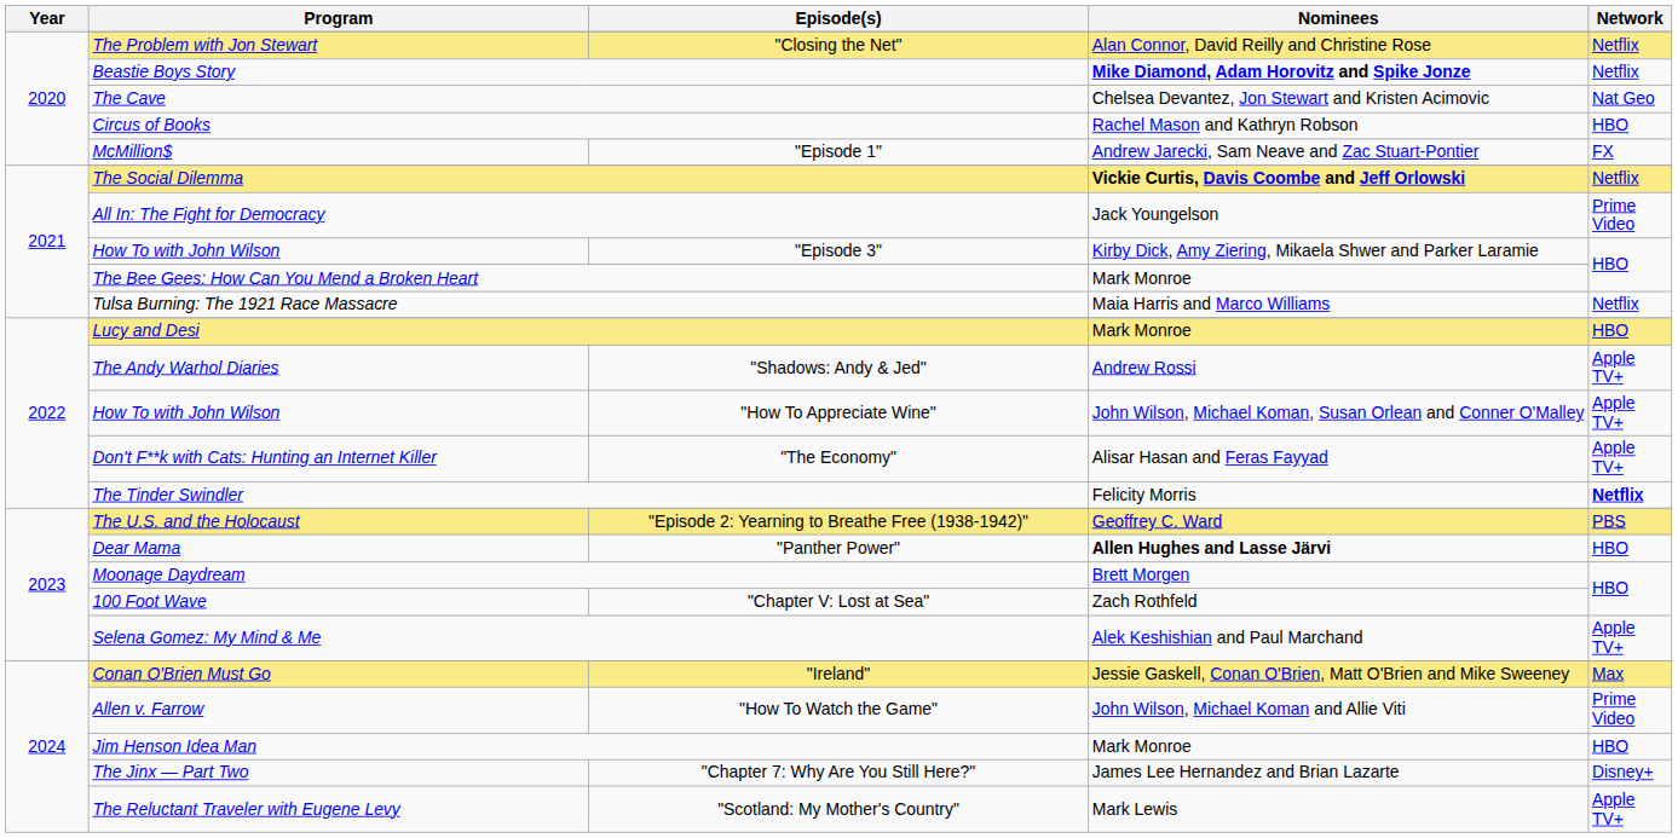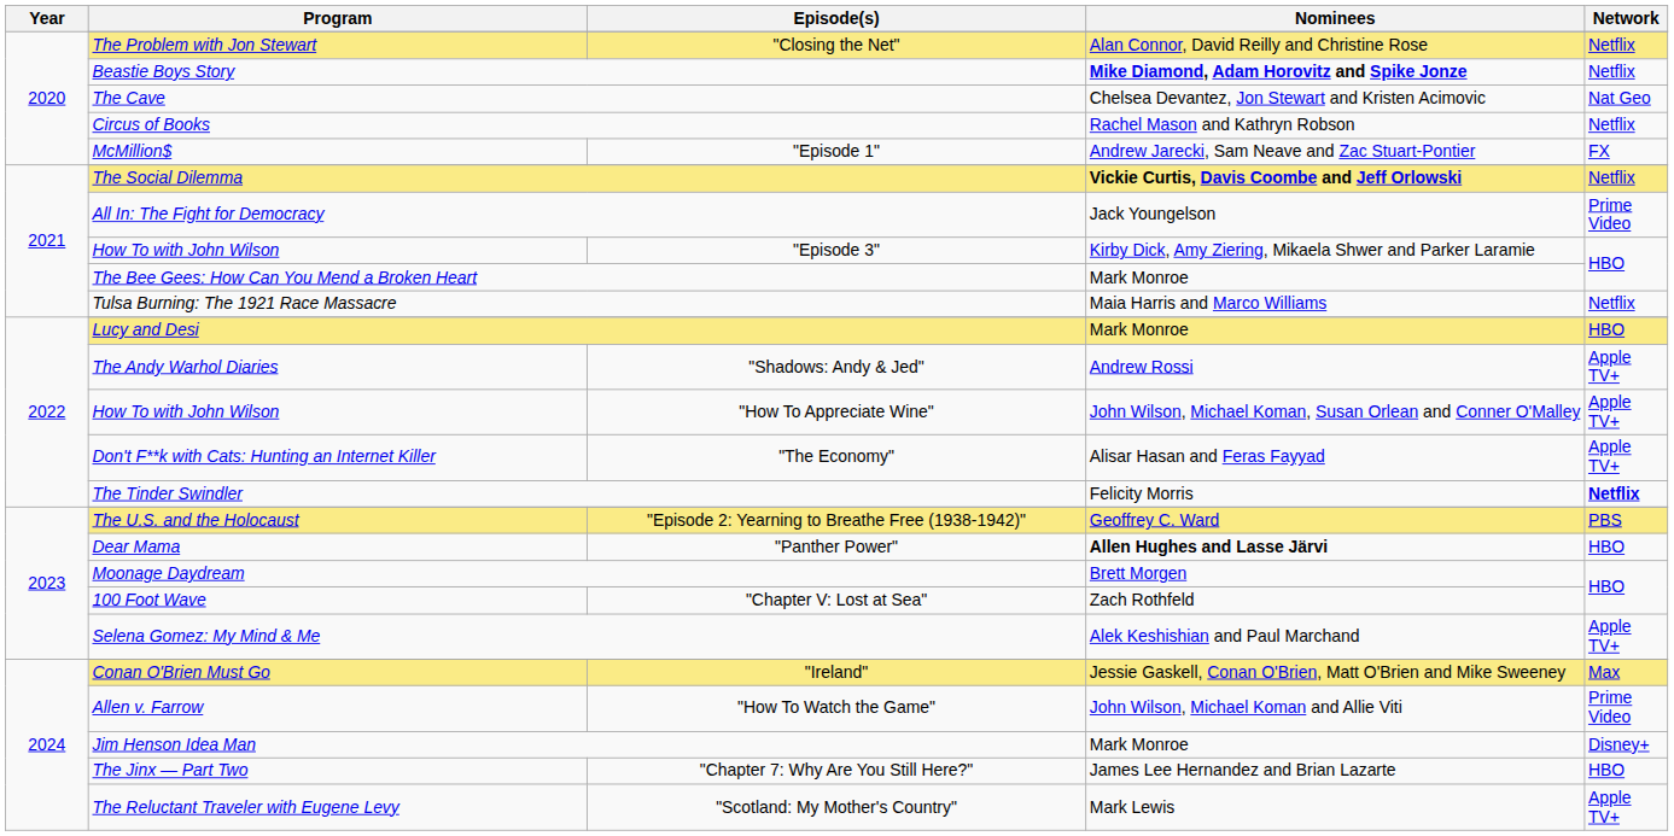 <table class="wikitable" style="width:100%">
 <tr style="background:#bebebe;">
 <th style="width:5%;">Year</th>
 <th style="width:30%;">Program</th>
 <th style="width:30%;">Episode(s)</th>
 <th style="width:30%;">Nominees</th>
 <th style="width:5%;">Network</th>
 </tr>
 <tr>
 <td rowspan="6" align=center><a href='#'>2020</a><br></td>
 </tr>
 <tr style="background:#FAEB86;">
 <td><em><a href='#'>The Problem with Jon Stewart</a></em></td>
 <td align=center>"Closing the Net"</td>
 <td><a href='#'>Alan Connor</a>, David Reilly and Christine Rose</td>
 <td><a href='#'>Netflix</a></td>
 </tr>
 <tr>
 <td colspan=2><em><a href='#'>Beastie Boys Story</a></em></td>
 <td><strong><a href='#'>Mike Diamond</a>, <a href='#'>Adam Horovitz</a> and <a href='#'>Spike Jonze</a></strong></td>
 <td><a href='#'>Netflix</a></td>
 </tr>
 <tr>
 <td colspan=2><em><a href='#'>The Cave</a></em></td>
 <td>Chelsea Devantez, <a href='#'>Jon Stewart</a> and Kristen Acimovic</td>
 <td><a href='#'>Nat Geo</a></td>
 </tr>
 <tr>
 <td colspan=2><em><a href='#'>Circus of Books</a></em></td>
 <td><a href='#'>Rachel Mason</a> and Kathryn Robson</td>
-<td><a href='#'>HBO</a></td>
+<td><a href='#'>Netflix</a></td>
 </tr>
 <tr>
 <td><em><a href='#'>McMillion$</a></em></td>
 <td align=center>"Episode 1"</td>
 <td><a href='#'>Andrew Jarecki</a>, Sam Neave and <a href='#'>Zac Stuart-Pontier</a></td>
 <td><a href='#'>FX</a></td>
 </tr>
 <tr>
 <td rowspan="6" align=center><a href='#'>2021</a><br></td>
 </tr>
 <tr style="background:#FAEB86;">
 <td colspan=2><em><a href='#'>The Social Dilemma</a></em></td>
 <td><strong>Vickie Curtis, <a href='#'>Davis Coombe</a> and <a href='#'>Jeff Orlowski</a></strong></td>
 <td><a href='#'>Netflix</a></td>
 </tr>
 <tr>
 <td colspan=2><em><a href='#'>All In: The Fight for Democracy</a></em></td>
 <td>Jack Youngelson</td>
 <td><a href='#'>Prime Video</a></td>
 </tr>
 <tr>
 <td><em><a href='#'>How To with John Wilson</a></em></td>
 <td align=center>"Episode 3"</td>
 <td><a href='#'>Kirby Dick</a>, <a href='#'>Amy Ziering</a>, Mikaela Shwer and Parker Laramie</td>
 <td rowspan=2><a href='#'>HBO</a></td>
 </tr>
 <tr>
 <td colspan=2><em><a href='#'>The Bee Gees: How Can You Mend a Broken Heart</a></em></td>
 <td>Mark Monroe</td>
 </tr>
 <tr>
 <td colspan=2><em>Tulsa Burning: The 1921 Race Massacre</em></td>
 <td>Maia Harris and <a href='#'>Marco Williams</a></td>
 <td><a href='#'>Netflix</a></td>
 </tr>
 <tr>
 <td rowspan="6" align=center><a href='#'>2022</a><br></td>
 </tr>
 <tr style="background:#FAEB86;">
 <td colspan=2><em><a href='#'>Lucy and Desi</a></em></td>
 <td>Mark Monroe</td>
 <td><a href='#'>HBO</a></td>
 </tr>
 <tr>
 <td><em><a href='#'>The Andy Warhol Diaries</a></em></td>
 <td align=center>"Shadows: Andy & Jed"</td>
 <td><a href='#'>Andrew Rossi</a></td>
 <td><a href='#'>Apple TV+</a></td>
 </tr>
 <tr>
 <td><em><a href='#'>How To with John Wilson</a></em></td>
 <td align=center>"How To Appreciate Wine"</td>
 <td><a href='#'>John Wilson</a>, <a href='#'>Michael Koman</a>, <a href='#'>Susan Orlean</a> and <a href='#'>Conner O'Malley</a></td>
 <td><a href='#'>Apple TV+</a></td>
 </tr>
 <tr>
 <td><em><a href='#'>Don't F**k with Cats: Hunting an Internet Killer</a></em></td>
 <td align=center>"The Economy"</td>
 <td>Alisar Hasan and <a href='#'>Feras Fayyad</a></td>
 <td><a href='#'>Apple TV+</a></td>
 </tr>
 <tr>
 <td colspan=2><em><a href='#'>The Tinder Swindler</a></em></td>
 <td>Felicity Morris</td>
 <td><strong><a href='#'>Netflix</a></strong></td>
 </tr>
 <tr>
 <td rowspan="6" align=center><a href='#'>2023</a><br></td>
 </tr>
 <tr style="background:#FAEB86;">
 <td><em><a href='#'>The U.S. and the Holocaust</a></em></td>
 <td align=center>"Episode 2: Yearning to Breathe Free (1938-1942)"</td>
 <td><a href='#'>Geoffrey C. Ward</a></td>
 <td><a href='#'>PBS</a></td>
 </tr>
 <tr>
 <td><em><a href='#'>Dear Mama</a></em></td>
 <td align=center>"Panther Power"</td>
 <td><strong>Allen Hughes and Lasse Järvi</strong></td>
 <td><a href='#'>HBO</a></td>
 </tr>
 <tr>
 <td colspan="2"><em><a href='#'>Moonage Daydream</a></em></td>
 <td><a href='#'>Brett Morgen</a></td>
 <td rowspan="2"><a href='#'>HBO</a></td>
 </tr>
 <tr>
 <td><em><a href='#'>100 Foot Wave</a></em></td>
 <td align=center>"Chapter V: Lost at Sea"</td>
 <td>Zach Rothfeld</td>
 </tr>
 <tr>
 <td colspan="2"><em><a href='#'>Selena Gomez: My Mind & Me</a></em></td>
 <td><a href='#'>Alek Keshishian</a> and Paul Marchand</td>
 <td><a href='#'>Apple TV+</a></td>
 </tr>
 <tr>
 <td rowspan="6" align=center><a href='#'>2024</a><br></td>
 </tr>
 <tr style="background:#FAEB86;">
 <td><em><a href='#'>Conan O'Brien Must Go</a></em></td>
 <td align=center>"Ireland"</td>
 <td>Jessie Gaskell, <a href='#'>Conan O'Brien</a>, Matt O'Brien and Mike Sweeney</td>
 <td><a href='#'>Max</a></td>
 </tr>
 <tr>
 <td><em><a href='#'>Allen v. Farrow</a></em></td>
 <td align=center>"How To Watch the Game"</td>
 <td><a href='#'>John Wilson</a>, <a href='#'>Michael Koman</a> and Allie Viti</td>
 <td><a href='#'>Prime Video</a></td>
 </tr>
 <tr>
 <td colspan="2"><em><a href='#'>Jim Henson Idea Man</a></em></td>
 <td>Mark Monroe</td>
-<td><a href='#'>HBO</a></td>
+<td><a href='#'>Disney+</a></td>
 </tr>
 <tr>
 <td><em><a href='#'>The Jinx — Part Two</a></em></td>
 <td align=center>"Chapter 7: Why Are You Still Here?"</td>
 <td>James Lee Hernandez and Brian Lazarte</td>
-<td><a href='#'>Disney+</a></td>
+<td><a href='#'>HBO</a></td>
 </tr>
 <tr>
 <td><em><a href='#'>The Reluctant Traveler with Eugene Levy</a></em></td>
 <td align=center>"Scotland: My Mother's Country"</td>
 <td>Mark Lewis</td>
 <td><a href='#'>Apple TV+</a></td>
 </tr>
 </table>
